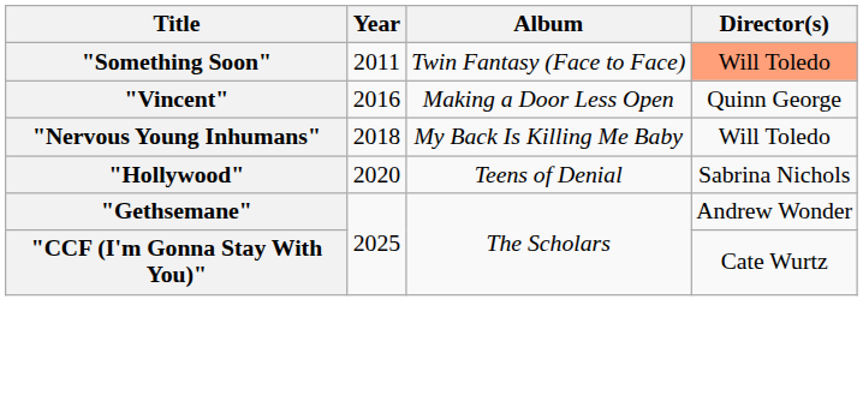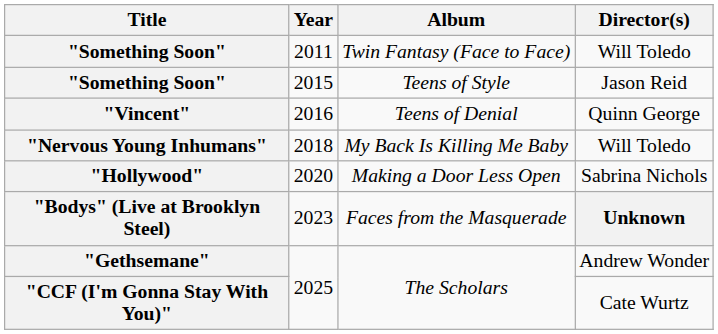 <table class="wikitable plainrowheaders" style="text-align:center;">
 <tr>
 <th scope="col" style="width:14em;">Title</th>
 <th scope="col">Year</th>
 <th scope="col">Album</th>
 <th scope="col">Director(s)</th>
 </tr>
 <tr>
 <th scope="row">"Something Soon"</th>
 <td>2011</td>
 <td><em>Twin Fantasy (Face to Face)</em></td>
-<td style="background: lightsalmon;">Will Toledo</td>
+<td>Will Toledo</td>
+</tr>
+<tr>
+<th scope="row">"Something Soon"</th>
+<td>2015</td>
+<td><em>Teens of Style</em></td>
+<td>Jason Reid</td>
 </tr>
 <tr>
 <th scope="row">"Vincent"</th>
 <td>2016</td>
-<td><em>Making a Door Less Open</em></td>
+<td><em>Teens of Denial</em></td>
 <td>Quinn George</td>
 </tr>
 <tr>
 <th scope="row">"Nervous Young Inhumans"</th>
 <td>2018</td>
 <td><em>My Back Is Killing Me Baby</em></td>
 <td>Will Toledo</td>
 </tr>
 <tr>
 <th scope="row">"Hollywood"</th>
 <td>2020</td>
-<td><em>Teens of Denial</em></td>
+<td><em>Making a Door Less Open</em></td>
 <td>Sabrina Nichols</td>
+</tr>
+<tr>
+<th scope="row">"Bodys" (Live at Brooklyn Steel)</th>
+<td>2023</td>
+<td><em>Faces from the Masquerade</em></td>
+<th scope="row">Unknown</th>
 </tr>
 <tr>
 <th scope="row">"Gethsemane"</th>
 <td rowspan="2">2025</td>
 <td rowspan="2"><em>The Scholars</em></td>
 <td>Andrew Wonder</td>
 </tr>
 <tr>
 <th scope="row">"CCF (I'm Gonna Stay With You)"</th>
 <td>Cate Wurtz</td>
 </tr>
 </table>
